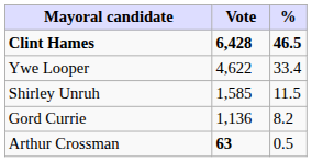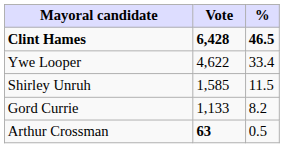 <table class="wikitable">
 <tr>
 <th style="background:#ddf;" width="200px">Mayoral candidate</th>
 <th style="background:#ddf;" width="50px">Vote</th>
 <th style="background:#ddf;" width="30px">%</th>
 </tr>
 <tr>
 <td><strong>Clint Hames</strong></td>
 <td><strong>6,428</strong></td>
 <td><strong>46.5</strong></td>
 </tr>
 <tr>
 <td>Ywe Looper</td>
 <td>4,622</td>
 <td>33.4</td>
 </tr>
 <tr>
 <td>Shirley Unruh</td>
 <td>1,585</td>
 <td>11.5</td>
 </tr>
 <tr>
 <td>Gord Currie</td>
-<td>1,136</td>
+<td>1,133</td>
 <td>8.2</td>
 </tr>
 <tr>
 <td>Arthur Crossman</td>
 <td><strong>63</strong></td>
 <td>0.5</td>
 </tr>
 </table>
